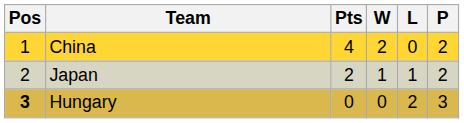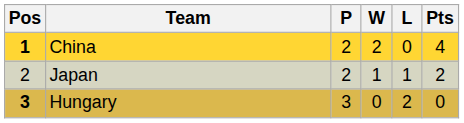 <table class="wikitable" style="font-size: 100%">
 <tr>
 <th width=15>Pos</th>
 <th width=250>Team</th>
-<th width=20>Pts</th>
+<th width=20>P</th>
 <th width=20>W</th>
 <th width=20>L</th>
-<th width=20>P</th>
+<th width=20>Pts</th>
 </tr>
 <tr align=center style="background: #FFD633;">
-<td>1</td>
+<td><strong>1</strong></td>
 <td align="left"> China</td>
-<td>4</td>
+<td>2</td>
 <td>2</td>
 <td>0</td>
-<td>2</td>
+<td>4</td>
 </tr>
 <tr align=center style="background: #D6D6C2;">
 <td>2</td>
 <td align="left"> Japan</td>
 <td>2</td>
 <td>1</td>
 <td>1</td>
 <td>2</td>
 </tr>
 <tr align=center style="background: #DBB84D;">
 <td><strong>3</strong></td>
 <td align="left"> Hungary</td>
-<td>0</td>
+<td>3</td>
 <td>0</td>
 <td>2</td>
-<td>3</td>
+<td>0</td>
 </tr>
 </table>
